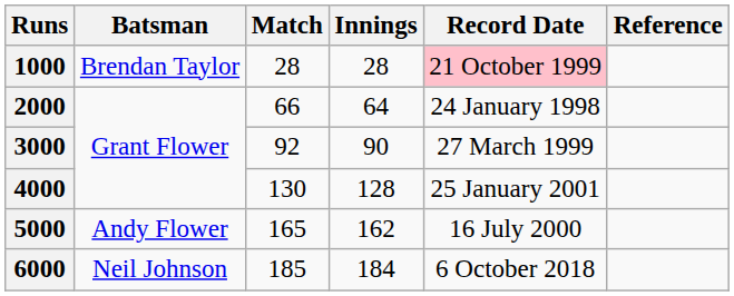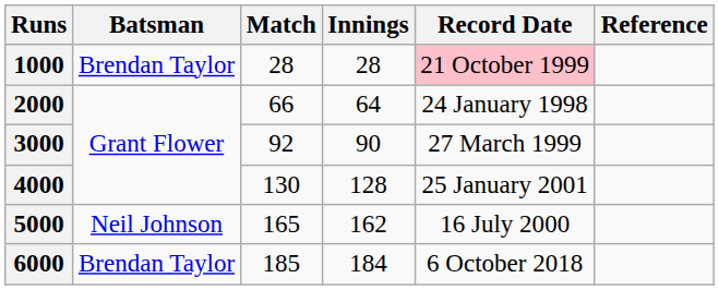 <table class="wikitable plainrowheaders sortable" style="text-align:center;">
 <tr>
 <th scope="col" style="text-align:center;">Runs</th>
 <th scope="col" style="text-align:center;">Batsman</th>
 <th scope="col" style="text-align:center;">Match</th>
 <th scope="col" style="text-align:center;">Innings</th>
 <th scope="col" style="text-align:center;">Record Date</th>
 <th scope="col">Reference</th>
 </tr>
 <tr>
 <th scope=row style=text-align:center;>1000</th>
 <td><a href='#'>Brendan Taylor</a></td>
 <td>28</td>
 <td>28</td>
 <td style="background: pink;">21 October 1999</td>
 <td></td>
 </tr>
 <tr>
 <th scope=row style=text-align:center;>2000</th>
 <td rowspan=3><a href='#'>Grant Flower</a></td>
 <td>66</td>
 <td>64</td>
 <td>24 January 1998</td>
 <td></td>
 </tr>
 <tr>
 <th scope=row style=text-align:center;>3000</th>
 <td>92</td>
 <td>90</td>
 <td>27 March 1999</td>
 <td></td>
 </tr>
 <tr>
 <th scope=row style=text-align:center;>4000</th>
 <td>130</td>
 <td>128</td>
 <td>25 January 2001</td>
 <td></td>
 </tr>
 <tr>
 <th scope=row style=text-align:center;>5000</th>
-<td><a href='#'>Andy Flower</a></td>
+<td><a href='#'>Neil Johnson</a></td>
 <td>165</td>
 <td>162</td>
 <td>16 July 2000</td>
 <td></td>
 </tr>
 <tr>
 <th scope=row style=text-align:center;>6000</th>
-<td><a href='#'>Neil Johnson</a></td>
+<td><a href='#'>Brendan Taylor</a></td>
 <td>185</td>
 <td>184</td>
 <td>6 October 2018</td>
 <td></td>
 </tr>
 </table>
